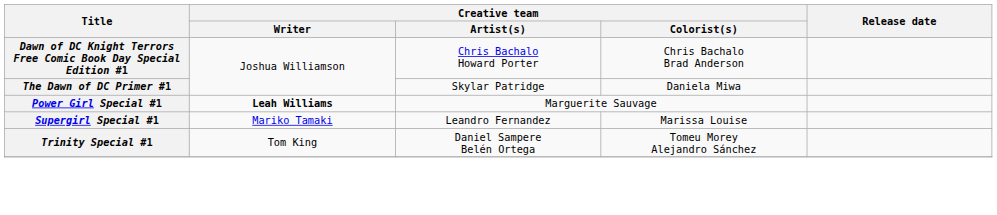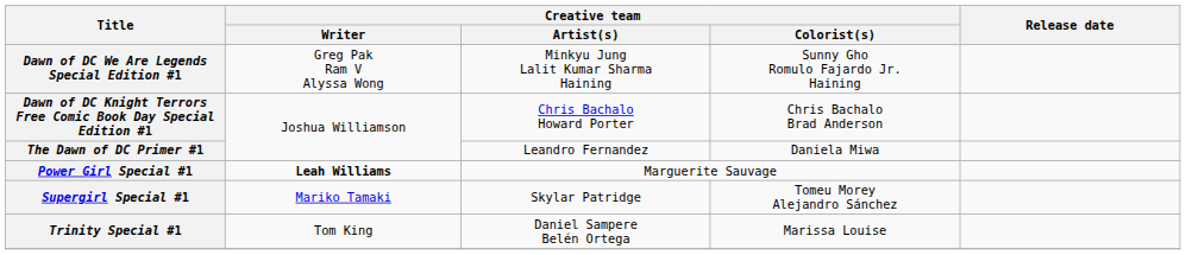 <table class="wikitable sortable" style="text-align:center; font-weight:normal;">
 <tr>
 <th scope="col" rowspan="2" align="center" width="15%">Title</th>
 <th scope="col" colspan="3" align="center" width="50%">Creative team</th>
 <th scope="col" rowspan="2" align="center" width="15%">Release date</th>
 </tr>
 <tr>
 <th scope="col">Writer</th>
 <th scope="col">Artist(s)</th>
 <th scope="col">Colorist(s)</th>
 </tr>
 <tr>
+<th scope="row"><em>Dawn of DC We Are Legends Special Edition</em> #1</th>
+<td>Greg Pak<br>Ram V<br>Alyssa Wong</td>
+<td>Minkyu Jung<br>Lalit Kumar Sharma<br>Haining</td>
+<td>Sunny Gho<br>Romulo Fajardo Jr.<br>Haining</td>
+<td></td>
+</tr>
+<tr>
 <th scope="row"><em>Dawn of DC Knight Terrors Free Comic Book Day Special Edition</em> #1</th>
 <td rowspan="2">Joshua Williamson</td>
 <td><a href='#'>Chris Bachalo</a><br>Howard Porter</td>
 <td>Chris Bachalo<br>Brad Anderson</td>
 <td></td>
 </tr>
 <tr>
 <th scope="row"><em>The Dawn of DC Primer</em> #1</th>
-<td>Skylar Patridge</td>
+<td>Leandro Fernandez</td>
 <td>Daniela Miwa</td>
 <td></td>
 </tr>
 <tr>
 <th scope="row"><em><a href='#'>Power Girl</a> Special</em> #1</th>
 <td><strong>Leah Williams</strong></td>
 <td colspan="2">Marguerite Sauvage</td>
 <td></td>
 </tr>
 <tr>
 <th scope="row"><em><a href='#'>Supergirl</a> Special</em> #1</th>
 <td><a href='#'>Mariko Tamaki</a></td>
-<td>Leandro Fernandez</td>
-<td>Marissa Louise</td>
+<td>Skylar Patridge</td>
+<td>Tomeu Morey<br>Alejandro Sánchez</td>
 <td></td>
 </tr>
 <tr>
 <th scope="row"><em>Trinity Special</em> #1</th>
 <td>Tom King</td>
 <td>Daniel Sampere<br>Belén Ortega</td>
-<td>Tomeu Morey<br>Alejandro Sánchez</td>
+<td>Marissa Louise</td>
 <td></td>
 </tr>
 <tr>
 </tr>
 </table>
